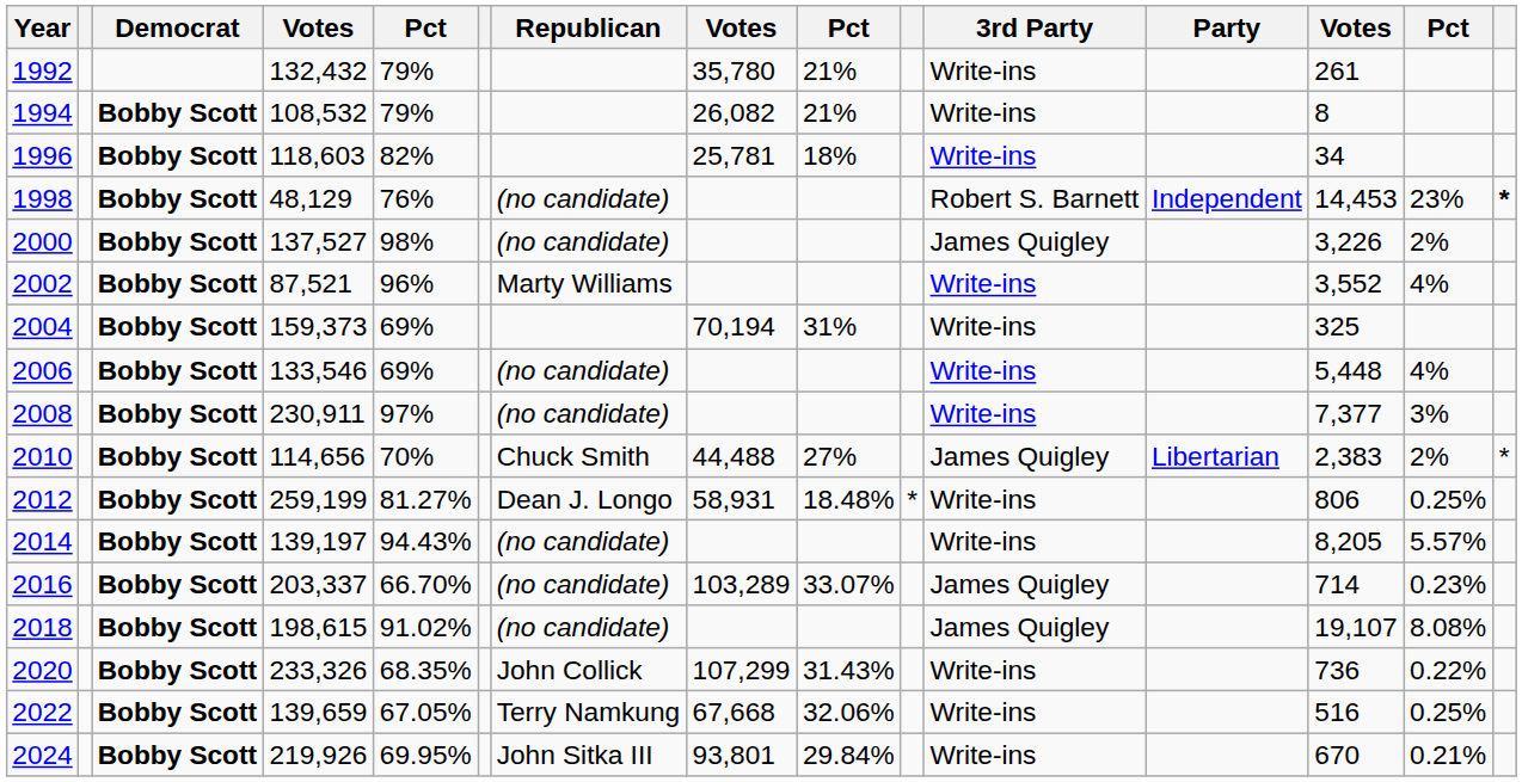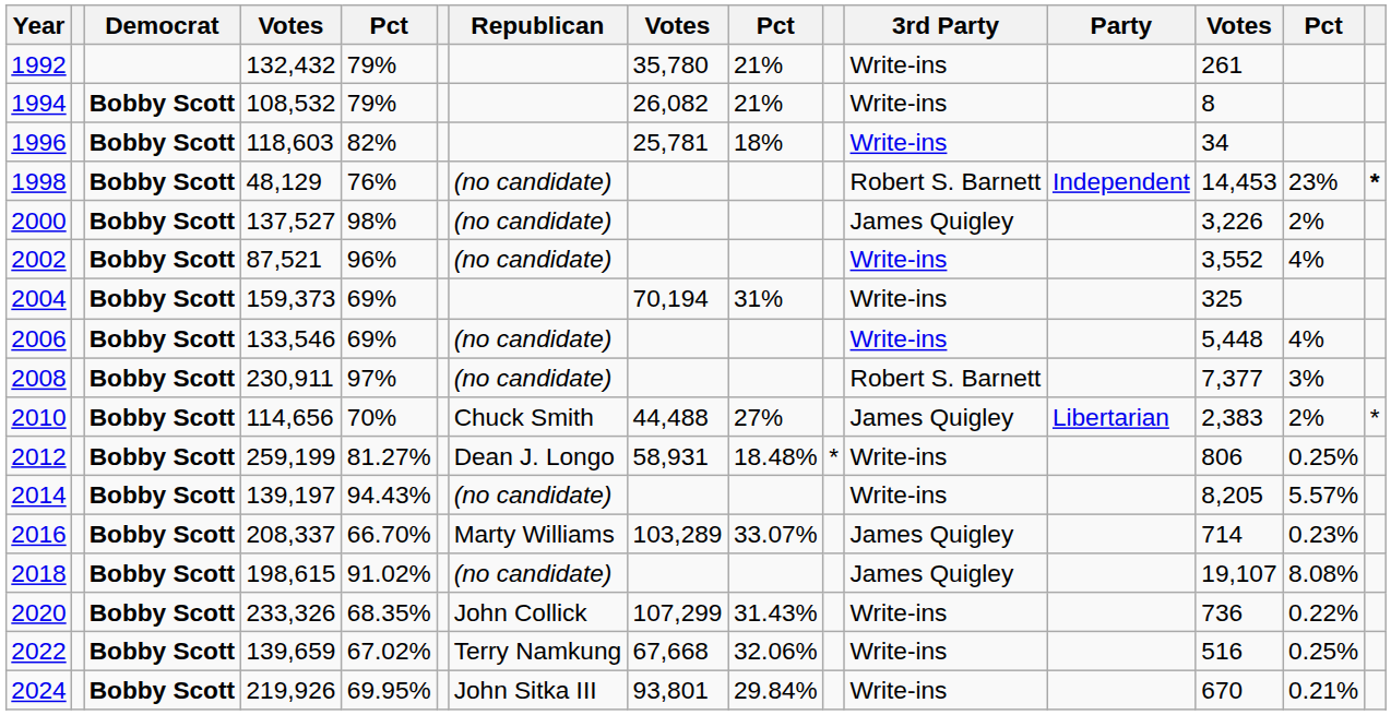 <table class="wikitable" style="margin:0.5em ; font-size:95%">
 <tr>
 <th>Year</th>
 <th></th>
 <th>Democrat</th>
 <th>Votes</th>
 <th>Pct</th>
 <th></th>
 <th>Republican</th>
 <th>Votes</th>
 <th>Pct</th>
 <th></th>
 <th>3rd Party</th>
 <th>Party</th>
 <th>Votes</th>
 <th>Pct</th>
 <th></th>
 </tr>
 <tr>
 <td><a href='#'>1992</a></td>
 <td></td>
 <td></td>
 <td>132,432</td>
 <td>79%</td>
 <td></td>
 <td></td>
 <td>35,780</td>
 <td>21%</td>
 <td></td>
 <td>Write-ins</td>
 <td></td>
 <td>261</td>
 <td></td>
 <td></td>
 </tr>
 <tr>
 <td><a href='#'>1994</a></td>
 <td></td>
 <td><strong>Bobby Scott</strong></td>
 <td>108,532</td>
 <td>79%</td>
 <td></td>
 <td></td>
 <td>26,082</td>
 <td>21%</td>
 <td></td>
 <td>Write-ins</td>
 <td></td>
 <td>8</td>
 <td></td>
 <td></td>
 </tr>
 <tr>
 <td><a href='#'>1996</a></td>
 <td></td>
 <td><strong>Bobby Scott</strong></td>
 <td>118,603</td>
 <td>82%</td>
 <td></td>
 <td></td>
 <td>25,781</td>
 <td>18%</td>
 <td></td>
 <td><a href='#'>Write-ins</a></td>
 <td></td>
 <td>34</td>
 <td></td>
 <td></td>
 </tr>
 <tr>
 <td><a href='#'>1998</a></td>
 <td></td>
 <td><strong>Bobby Scott</strong></td>
 <td>48,129</td>
 <td>76%</td>
 <td></td>
 <td><em>(no candidate)</em></td>
 <td></td>
 <td></td>
 <td></td>
 <td>Robert S. Barnett</td>
 <td><a href='#'>Independent</a></td>
 <td>14,453</td>
 <td>23%</td>
 <td><strong>*</strong></td>
 </tr>
 <tr>
 <td><a href='#'>2000</a></td>
 <td></td>
 <td><strong>Bobby Scott</strong></td>
 <td>137,527</td>
 <td>98%</td>
 <td></td>
 <td><em>(no candidate)</em></td>
 <td></td>
 <td></td>
 <td></td>
 <td>James Quigley</td>
 <td></td>
 <td>3,226</td>
 <td>2%</td>
 <td></td>
 </tr>
 <tr>
 <td><a href='#'>2002</a></td>
 <td></td>
 <td><strong>Bobby Scott</strong></td>
 <td>87,521</td>
 <td>96%</td>
 <td></td>
-<td>Marty Williams</td>
+<td><em>(no candidate)</em></td>
 <td></td>
 <td></td>
 <td></td>
 <td><a href='#'>Write-ins</a></td>
 <td></td>
 <td>3,552</td>
 <td>4%</td>
 <td></td>
 </tr>
 <tr>
 <td><a href='#'>2004</a></td>
 <td></td>
 <td><strong>Bobby Scott</strong></td>
 <td>159,373</td>
 <td>69%</td>
 <td></td>
 <td></td>
 <td>70,194</td>
 <td>31%</td>
 <td></td>
 <td>Write-ins</td>
 <td></td>
 <td>325</td>
 <td></td>
 <td></td>
 </tr>
 <tr>
 <td><a href='#'>2006</a></td>
 <td></td>
 <td><strong>Bobby Scott</strong></td>
 <td>133,546</td>
 <td>69%</td>
 <td></td>
 <td><em>(no candidate)</em></td>
 <td></td>
 <td></td>
 <td></td>
 <td><a href='#'>Write-ins</a></td>
 <td></td>
 <td>5,448</td>
 <td>4%</td>
 <td></td>
 </tr>
 <tr>
 <td><a href='#'>2008</a></td>
 <td></td>
 <td><strong>Bobby Scott</strong></td>
 <td>230,911</td>
 <td>97%</td>
 <td></td>
 <td><em>(no candidate)</em></td>
 <td></td>
 <td></td>
 <td></td>
-<td><a href='#'>Write-ins</a></td>
+<td>Robert S. Barnett</td>
 <td></td>
 <td>7,377</td>
 <td>3%</td>
 <td></td>
 </tr>
 <tr>
 <td><a href='#'>2010</a></td>
 <td></td>
 <td><strong>Bobby Scott</strong></td>
 <td>114,656</td>
 <td>70%</td>
 <td></td>
 <td>Chuck Smith</td>
 <td>44,488</td>
 <td>27%</td>
 <td></td>
 <td>James Quigley</td>
 <td><a href='#'>Libertarian</a></td>
 <td>2,383</td>
 <td>2%</td>
 <td>*</td>
 </tr>
 <tr>
 <td><a href='#'>2012</a></td>
 <td></td>
 <td><strong>Bobby Scott</strong></td>
 <td>259,199</td>
 <td>81.27%</td>
 <td></td>
 <td>Dean J. Longo</td>
 <td>58,931</td>
 <td>18.48%</td>
 <td>*</td>
 <td>Write-ins</td>
 <td></td>
 <td>806</td>
 <td>0.25%</td>
 <td></td>
 </tr>
 <tr>
 <td><a href='#'>2014</a></td>
 <td></td>
 <td><strong>Bobby Scott</strong></td>
 <td>139,197</td>
 <td>94.43%</td>
 <td></td>
 <td><em>(no candidate)</em></td>
 <td></td>
 <td></td>
 <td></td>
 <td>Write-ins</td>
 <td></td>
 <td>8,205</td>
 <td>5.57%</td>
 <td></td>
 </tr>
 <tr>
 <td><a href='#'>2016</a></td>
 <td></td>
 <td><strong>Bobby Scott</strong></td>
-<td>203,337</td>
+<td>208,337</td>
 <td>66.70%</td>
 <td></td>
-<td><em>(no candidate)</em></td>
+<td>Marty Williams</td>
 <td>103,289</td>
 <td>33.07%</td>
 <td></td>
 <td>James Quigley</td>
 <td></td>
 <td>714</td>
 <td>0.23%</td>
 <td></td>
 </tr>
 <tr>
 <td><a href='#'>2018</a></td>
 <td></td>
 <td><strong>Bobby Scott</strong></td>
 <td>198,615</td>
 <td>91.02%</td>
 <td></td>
 <td><em>(no candidate)</em></td>
 <td></td>
 <td></td>
 <td></td>
 <td>James Quigley</td>
 <td></td>
 <td>19,107</td>
 <td>8.08%</td>
 <td></td>
 </tr>
 <tr>
 <td><a href='#'>2020</a></td>
 <td></td>
 <td><strong>Bobby Scott</strong></td>
 <td>233,326</td>
 <td>68.35%</td>
 <td></td>
 <td>John Collick</td>
 <td>107,299</td>
 <td>31.43%</td>
 <td></td>
 <td>Write-ins</td>
 <td></td>
 <td>736</td>
 <td>0.22%</td>
 </tr>
 <tr>
 <td><a href='#'>2022</a></td>
 <td></td>
 <td><strong>Bobby Scott</strong></td>
 <td>139,659</td>
-<td>67.05%</td>
+<td>67.02%</td>
 <td></td>
 <td>Terry Namkung</td>
 <td>67,668</td>
 <td>32.06%</td>
 <td></td>
 <td>Write-ins</td>
 <td></td>
 <td>516</td>
 <td>0.25%</td>
 <td></td>
 </tr>
 <tr>
 <td><a href='#'>2024</a></td>
 <td></td>
 <td><strong>Bobby Scott</strong></td>
 <td>219,926</td>
 <td>69.95%</td>
 <td></td>
 <td>John Sitka III</td>
 <td>93,801</td>
 <td>29.84%</td>
 <td></td>
 <td>Write-ins</td>
 <td></td>
 <td>670</td>
 <td>0.21%</td>
 <td></td>
 </tr>
 </table>
